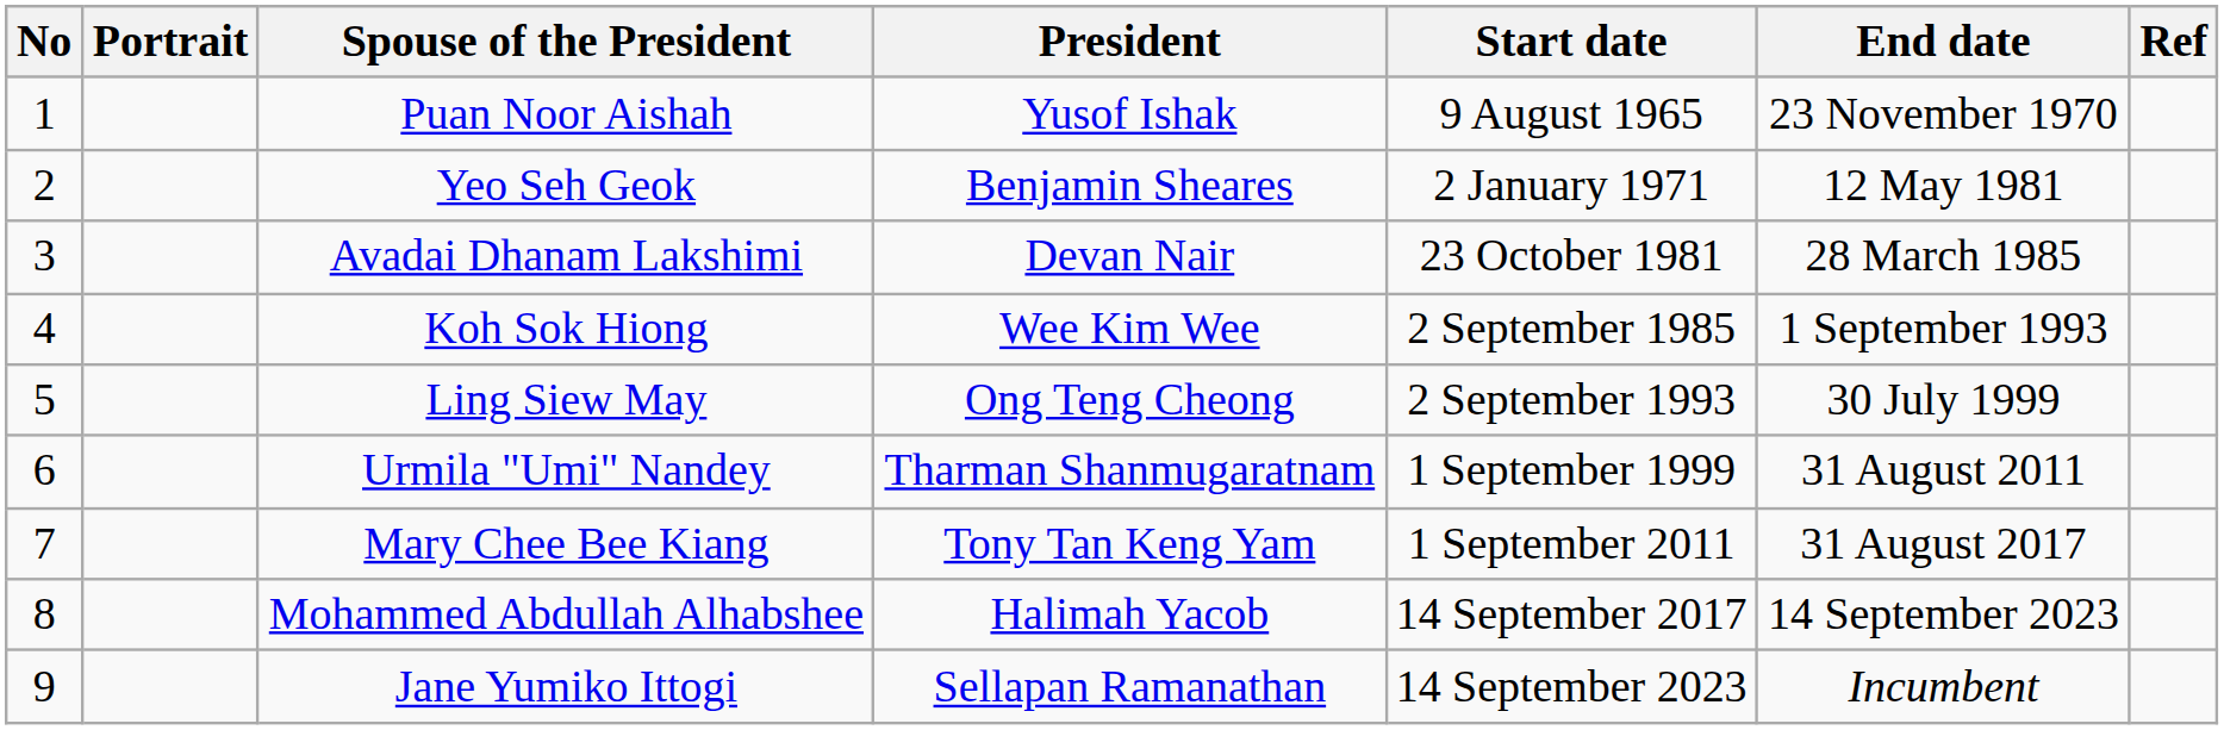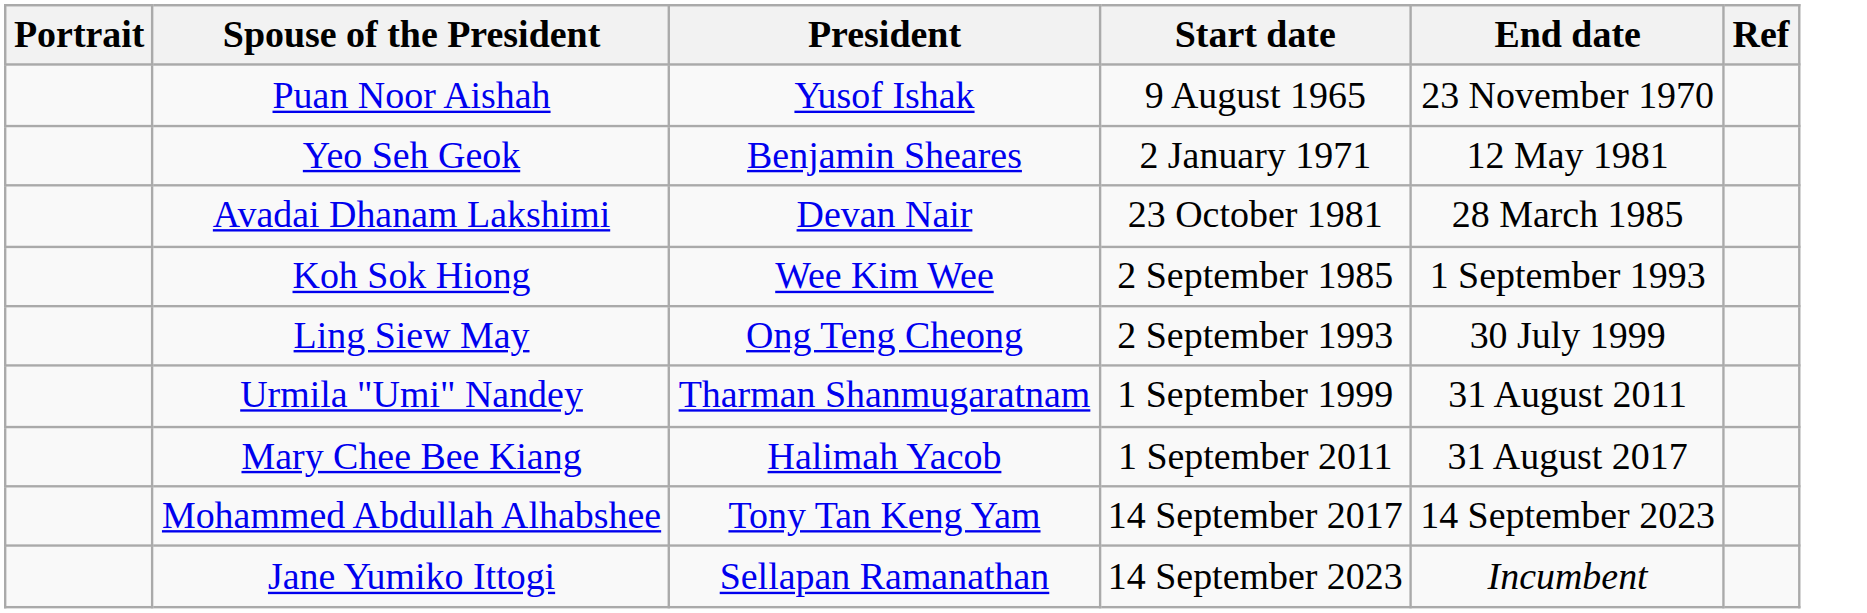 <table class="wikitable" style="text-align:center;">
 <tr style="background:#cccccc">
-<th>No</th>
 <th>Portrait</th>
 <th>Spouse of the President</th>
 <th>President</th>
 <th>Start date</th>
 <th>End date</th>
 <th>Ref</th>
 </tr>
 <tr>
-<td>1</td>
 <td></td>
 <td><a href='#'>Puan Noor Aishah</a><br></td>
 <td><a href='#'>Yusof Ishak</a></td>
 <td>9 August 1965</td>
 <td>23 November 1970</td>
 <td></td>
 </tr>
 <tr>
-<td>2</td>
 <td></td>
 <td><a href='#'>Yeo Seh Geok</a><br></td>
 <td><a href='#'>Benjamin Sheares</a></td>
 <td>2 January 1971</td>
 <td>12 May 1981</td>
 <td></td>
 </tr>
 <tr>
-<td>3</td>
 <td></td>
 <td><a href='#'>Avadai Dhanam Lakshimi</a><br></td>
 <td><a href='#'>Devan Nair</a></td>
 <td>23 October 1981</td>
 <td>28 March 1985</td>
 <td></td>
 </tr>
 <tr>
-<td>4</td>
 <td></td>
 <td><a href='#'>Koh Sok Hiong</a><br></td>
 <td><a href='#'>Wee Kim Wee</a></td>
 <td>2 September 1985</td>
 <td>1 September 1993</td>
 <td></td>
 </tr>
 <tr>
-<td>5</td>
 <td></td>
 <td><a href='#'>Ling Siew May</a><br></td>
 <td><a href='#'>Ong Teng Cheong</a></td>
 <td>2 September 1993</td>
 <td>30 July 1999</td>
 <td></td>
 </tr>
 <tr>
-<td>6</td>
 <td></td>
 <td><a href='#'>Urmila "Umi" Nandey</a><br></td>
 <td><a href='#'>Tharman Shanmugaratnam</a></td>
 <td>1 September 1999</td>
 <td>31 August 2011</td>
 <td></td>
 </tr>
 <tr>
-<td>7</td>
 <td></td>
 <td><a href='#'>Mary Chee Bee Kiang</a><br></td>
-<td><a href='#'>Tony Tan Keng Yam</a></td>
+<td><a href='#'>Halimah Yacob</a></td>
 <td>1 September 2011</td>
 <td>31 August 2017</td>
 <td></td>
 </tr>
 <tr>
-<td>8</td>
 <td></td>
 <td><a href='#'>Mohammed Abdullah Alhabshee</a></td>
-<td><a href='#'>Halimah Yacob</a></td>
+<td><a href='#'>Tony Tan Keng Yam</a></td>
 <td>14 September 2017</td>
 <td>14 September 2023</td>
 <td></td>
 </tr>
 <tr>
-<td>9</td>
 <td></td>
 <td><a href='#'>Jane Yumiko Ittogi</a></td>
 <td><a href='#'>Sellapan Ramanathan</a></td>
 <td>14 September 2023</td>
 <td><em> Incumbent</em></td>
 <td></td>
 </tr>
 </table>
